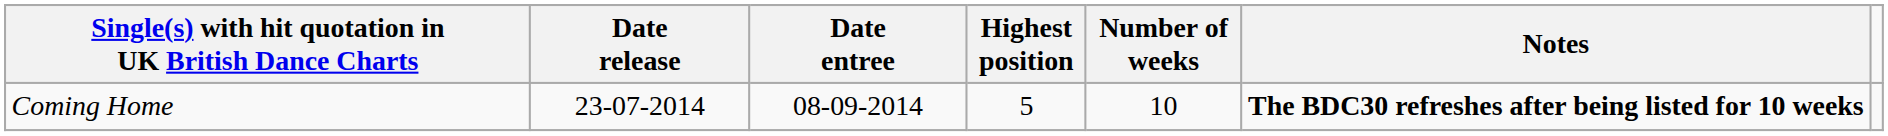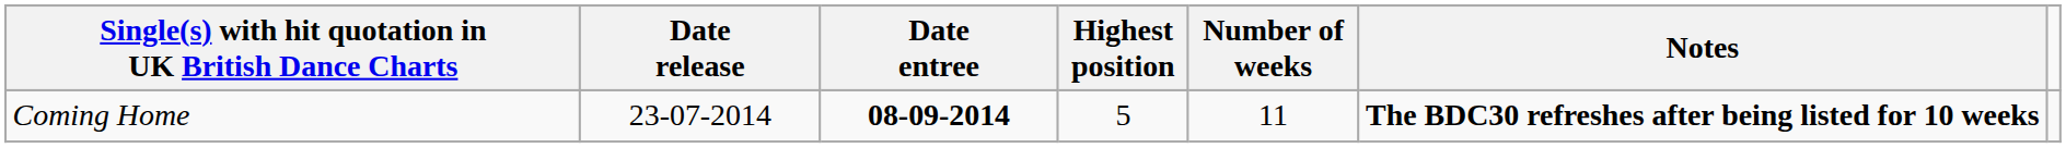 <table class="wikitable sortable" style="margin:0.5em 1em 0.5em 0; font-size: 85%; text-align:center;">
 <tr>
 <th width=250><a href='#'>Single(s)</a> with hit quotation in<br> UK <a href='#'>British Dance Charts</a></th>
 <th width="100">Date <br>release</th>
 <th width="100">Date <br>entree</th>
 <th> Highest <br>position</th>
 <th> Number of <br>weeks</th>
 <th> Notes </th>
 </tr>
 <tr>
 <td align="left"><em>Coming Home</em></td>
 <td>23-07-2014</td>
-<td>08-09-2014</td>
+<td><strong>08-09-2014</strong></td>
 <td>5</td>
-<td>10</td>
+<td>11</td>
 <td><strong>The BDC30 refreshes after being listed for 10 weeks</strong></td>
 <td></td>
 </tr>
 </table>
